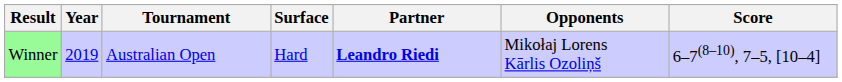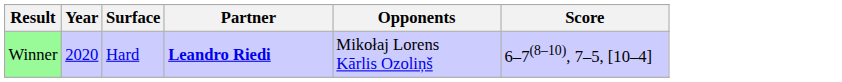 <table class="sortable wikitable" style=font-size:97%>
 <tr>
 <th>Result</th>
 <th>Year</th>
-<th width=150>Tournament</th>
 <th>Surface</th>
 <th width=150>Partner</th>
 <th width=150>Opponents</th>
 <th width=150>Score</th>
 </tr>
 <tr style="background:#ccccff;">
 <td style="background:#98fb98;">Winner</td>
-<td><a href='#'>2019</a></td>
-<td> <a href='#'>Australian Open</a></td>
+<td><a href='#'>2020</a></td>
 <td><a href='#'>Hard</a></td>
 <td><strong> <a href='#'>Leandro Riedi</a></strong></td>
 <td> Mikołaj Lorens<br> <a href='#'>Kārlis Ozoliņš</a></td>
 <td>6–7<sup>(8–10)</sup>, 7–5, [10–4]</td>
 </tr>
 </table>
